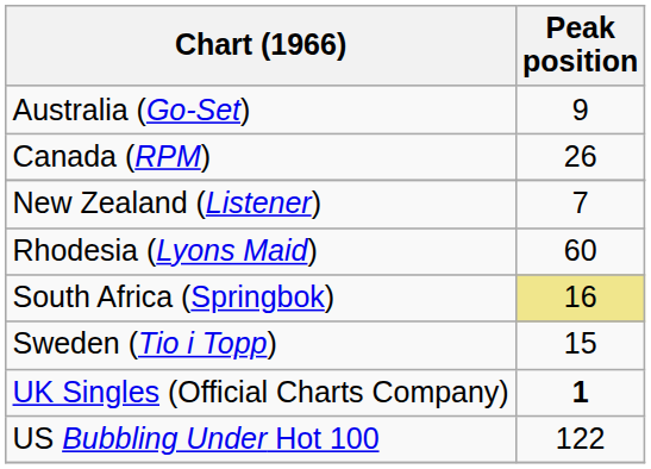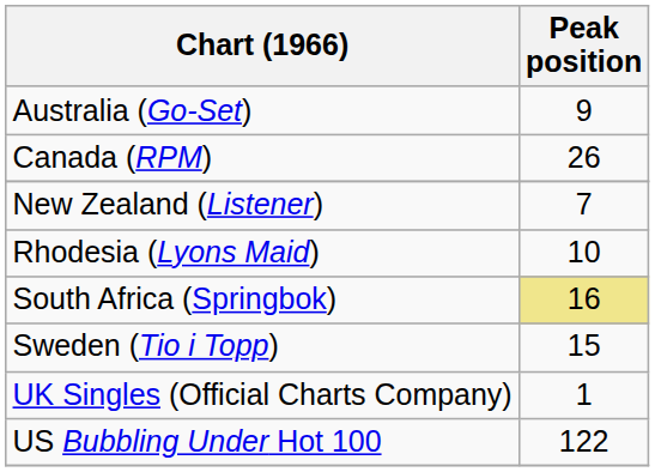 <table class="wikitable plainrowheaders sortable">
 <tr>
 <th align="left">Chart (1966)</th>
 <th align="center">Peak<br>position</th>
 </tr>
 <tr>
 <td>Australia (<em><a href='#'>Go-Set</a></em>)</td>
 <td style="text-align:center;">9</td>
 </tr>
 <tr>
 <td>Canada (<a href='#'><em>RPM</em></a>)</td>
 <td style="text-align:center;">26</td>
 </tr>
 <tr>
 </tr>
 <tr>
 </tr>
 <tr>
 <td>New Zealand (<a href='#'><em>Listener</em></a>)</td>
 <td style="text-align:center;">7</td>
 </tr>
 <tr>
 <td>Rhodesia (<em><a href='#'>Lyons Maid</a></em>)</td>
-<td style="text-align:center;">60</td>
+<td style="text-align:center;">10</td>
 </tr>
 <tr>
 <td>South Africa (<a href='#'>Springbok</a>)</td>
 <td align="center" style="background: khaki;">16</td>
 </tr>
 <tr>
 <td>Sweden (<em><a href='#'>Tio i Topp</a></em>)</td>
 <td style="text-align:center;">15</td>
 </tr>
 <tr>
 <td><a href='#'>UK Singles</a> (Official Charts Company)</td>
-<td align="center"><strong>1</strong></td>
+<td align="center">1</td>
 </tr>
 <tr>
 <td>US <a href='#'><em>Bubbling Under</em> Hot 100</a></td>
 <td style="text-align:center;">122</td>
 </tr>
 <tr>
 </tr>
 </table>
